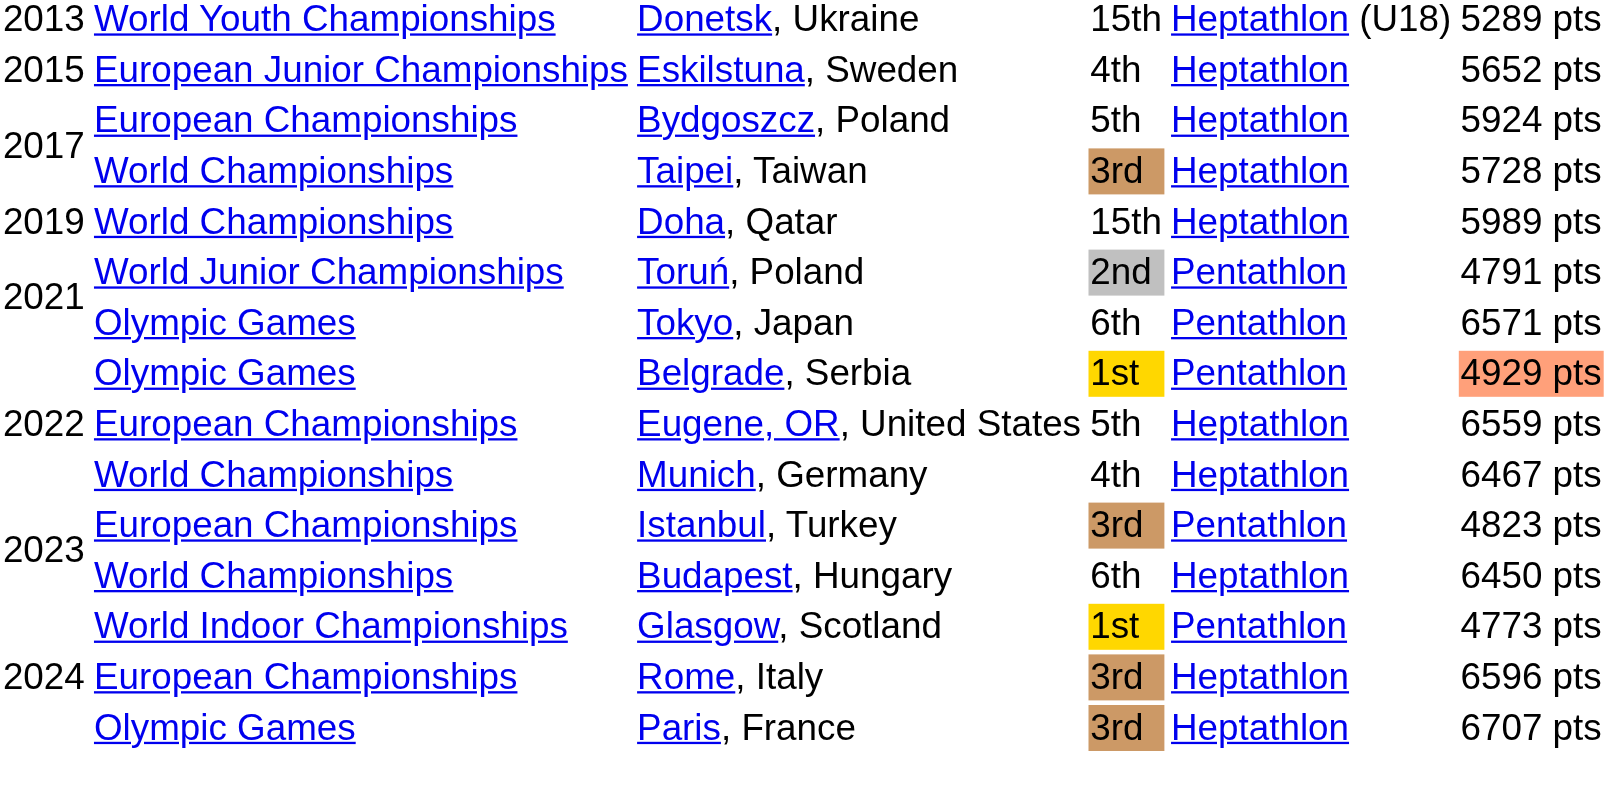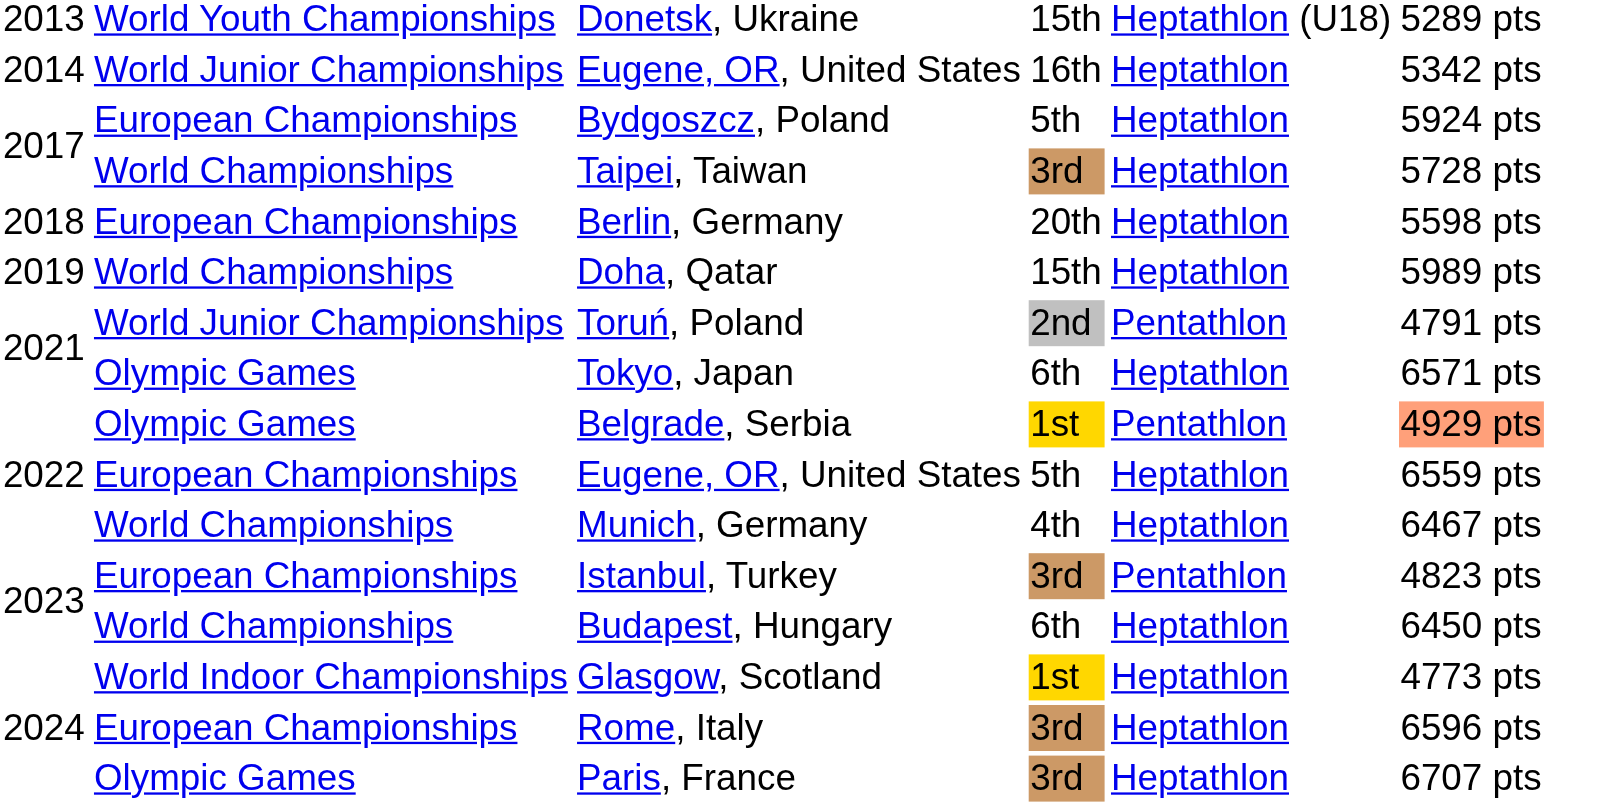 <table>
 <tr>
 <td>2013</td>
 <td><a href='#'>World Youth Championships</a></td>
 <td><a href='#'>Donetsk</a>, Ukraine</td>
 <td>15th</td>
 <td><a href='#'>Heptathlon</a> (U18)</td>
 <td>5289 pts</td>
 </tr>
 <tr>
-<td>2015</td>
-<td><a href='#'>European Junior Championships</a></td>
-<td><a href='#'>Eskilstuna</a>, Sweden</td>
-<td>4th</td>
+<td>2014</td>
+<td><a href='#'>World Junior Championships</a></td>
+<td><a href='#'>Eugene, OR</a>, United States</td>
+<td>16th</td>
 <td><a href='#'>Heptathlon</a></td>
-<td>5652 pts</td>
+<td>5342 pts</td>
 </tr>
 <tr>
 <td rowspan=2>2017</td>
 <td><a href='#'>European Championships</a></td>
 <td><a href='#'>Bydgoszcz</a>, Poland</td>
 <td>5th</td>
 <td><a href='#'>Heptathlon</a></td>
 <td>5924 pts</td>
 </tr>
 <tr>
 <td><a href='#'>World Championships</a></td>
 <td><a href='#'>Taipei</a>, Taiwan</td>
 <td bgcolor=cc9966>3rd</td>
 <td><a href='#'>Heptathlon</a></td>
 <td>5728 pts</td>
+</tr>
+<tr>
+<td>2018</td>
+<td><a href='#'>European Championships</a></td>
+<td><a href='#'>Berlin</a>, Germany</td>
+<td>20th</td>
+<td><a href='#'>Heptathlon</a></td>
+<td>5598 pts</td>
 </tr>
 <tr>
 <td>2019</td>
 <td><a href='#'>World Championships</a></td>
 <td><a href='#'>Doha</a>, Qatar</td>
 <td>15th</td>
 <td><a href='#'>Heptathlon</a></td>
 <td>5989 pts</td>
 </tr>
 <tr>
 <td rowspan=2>2021</td>
 <td><a href='#'>World Junior Championships</a></td>
 <td><a href='#'>Toruń</a>, Poland</td>
 <td bgcolor=silver>2nd</td>
 <td><a href='#'>Pentathlon</a></td>
 <td>4791 pts</td>
 </tr>
 <tr>
 <td><a href='#'>Olympic Games</a></td>
 <td><a href='#'>Tokyo</a>, Japan</td>
 <td>6th</td>
-<td><a href='#'>Pentathlon</a></td>
+<td><a href='#'>Heptathlon</a></td>
 <td>6571 pts</td>
 </tr>
 <tr>
 <td rowspan=3>2022</td>
 <td><a href='#'>Olympic Games</a></td>
 <td><a href='#'>Belgrade</a>, Serbia</td>
 <td bgcolor=gold>1st</td>
 <td><a href='#'>Pentathlon</a></td>
 <td style="background: lightsalmon;">4929 pts <strong></strong></td>
 </tr>
 <tr>
 <td><a href='#'>European Championships</a></td>
 <td><a href='#'>Eugene, OR</a>, United States</td>
 <td>5th</td>
 <td><a href='#'>Heptathlon</a></td>
 <td>6559 pts</td>
 </tr>
 <tr>
 <td><a href='#'>World Championships</a></td>
 <td><a href='#'>Munich</a>, Germany</td>
 <td>4th</td>
 <td><a href='#'>Heptathlon</a></td>
 <td>6467 pts</td>
 </tr>
 <tr>
 <td rowspan=2>2023</td>
 <td><a href='#'>European Championships</a></td>
 <td><a href='#'>Istanbul</a>, Turkey</td>
 <td bgcolor=cc9966>3rd</td>
 <td><a href='#'>Pentathlon</a></td>
 <td>4823 pts</td>
 </tr>
 <tr>
 <td><a href='#'>World Championships</a></td>
 <td><a href='#'>Budapest</a>, Hungary</td>
 <td>6th</td>
 <td><a href='#'>Heptathlon</a></td>
 <td>6450 pts</td>
 </tr>
 <tr>
 <td rowspan=3>2024</td>
 <td><a href='#'>World Indoor Championships</a></td>
 <td><a href='#'>Glasgow</a>, Scotland</td>
 <td bgcolor=gold>1st</td>
-<td><a href='#'>Pentathlon</a></td>
+<td><a href='#'>Heptathlon</a></td>
 <td>4773 pts</td>
 </tr>
 <tr>
 <td><a href='#'>European Championships</a></td>
 <td><a href='#'>Rome</a>, Italy</td>
 <td bgcolor=cc9966>3rd</td>
 <td><a href='#'>Heptathlon</a></td>
 <td>6596 pts</td>
 </tr>
 <tr>
 <td><a href='#'>Olympic Games</a></td>
 <td><a href='#'>Paris</a>, France</td>
 <td bgcolor=cc9966>3rd</td>
 <td><a href='#'>Heptathlon</a></td>
 <td>6707 pts <strong></strong></td>
 </tr>
 </table>
